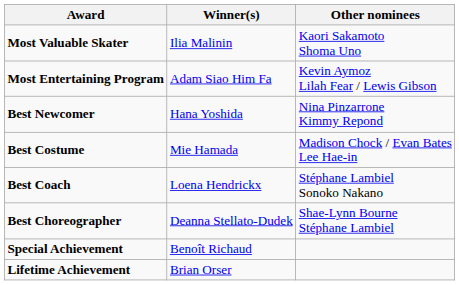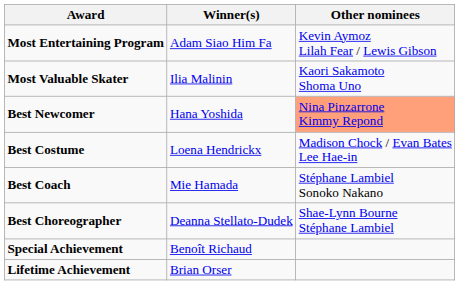 <table class="wikitable">
 <tr>
 <th>Award</th>
 <th>Winner(s)</th>
 <th>Other nominees</th>
 </tr>
 <tr>
+<td><strong>Most Entertaining Program</strong></td>
+<td> <a href='#'>Adam Siao Him Fa</a></td>
+<td> <a href='#'>Kevin Aymoz</a><br> <a href='#'>Lilah Fear</a> / <a href='#'>Lewis Gibson</a></td>
+</tr>
+<tr>
 <td><strong>Most Valuable Skater</strong></td>
 <td> <a href='#'>Ilia Malinin</a></td>
 <td> <a href='#'>Kaori Sakamoto</a><br> <a href='#'>Shoma Uno</a></td>
 </tr>
 <tr>
-<td><strong>Most Entertaining Program</strong></td>
-<td> <a href='#'>Adam Siao Him Fa</a></td>
-<td> <a href='#'>Kevin Aymoz</a><br> <a href='#'>Lilah Fear</a> / <a href='#'>Lewis Gibson</a></td>
-</tr>
-<tr>
 <td><strong>Best Newcomer</strong></td>
 <td> <a href='#'>Hana Yoshida</a></td>
-<td> <a href='#'>Nina Pinzarrone</a><br> <a href='#'>Kimmy Repond</a></td>
+<td style="background: lightsalmon;"> <a href='#'>Nina Pinzarrone</a><br> <a href='#'>Kimmy Repond</a></td>
 </tr>
 <tr>
 <td><strong>Best Costume</strong></td>
-<td> <a href='#'>Mie Hamada</a></td>
+<td> <a href='#'>Loena Hendrickx</a></td>
 <td> <a href='#'>Madison Chock</a> / <a href='#'>Evan Bates</a><br> <a href='#'>Lee Hae-in</a></td>
 </tr>
 <tr>
 <td><strong>Best Coach</strong></td>
-<td> <a href='#'>Loena Hendrickx</a></td>
+<td> <a href='#'>Mie Hamada</a></td>
 <td> <a href='#'>Stéphane Lambiel</a><br> Sonoko Nakano</td>
 </tr>
 <tr>
 <td><strong>Best Choreographer</strong></td>
 <td> <a href='#'>Deanna Stellato-Dudek</a></td>
 <td> <a href='#'>Shae-Lynn Bourne</a><br> <a href='#'>Stéphane Lambiel</a></td>
 </tr>
 <tr>
 <td><strong>Special Achievement</strong></td>
 <td> <a href='#'>Benoît Richaud</a></td>
 <td></td>
 </tr>
 <tr>
 <td><strong>Lifetime Achievement</strong></td>
 <td> <a href='#'>Brian Orser</a></td>
 <td></td>
 </tr>
 </table>
